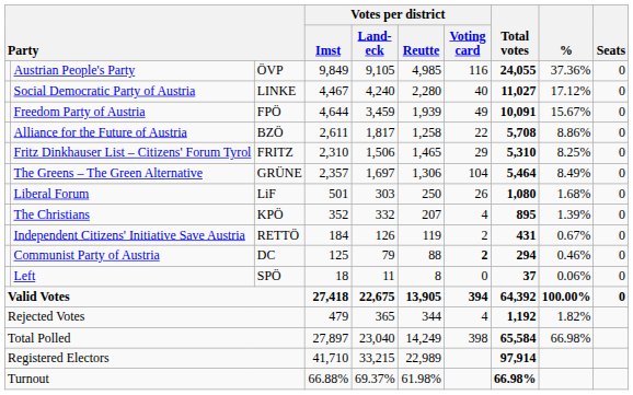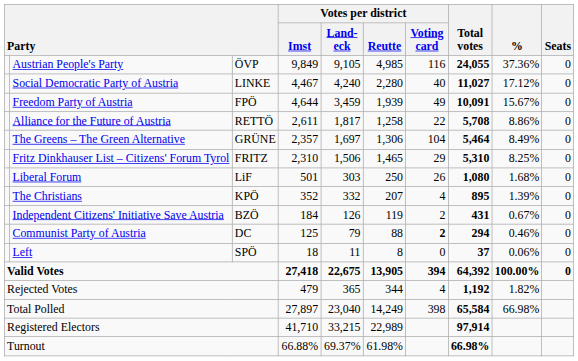 <table class="wikitable" border="1" style="text-align:right;">
 <tr>
 <th style="text-align:left;" valign=bottom rowspan=2 colspan=3>Party</th>
 <th colspan=4>Votes per district</th>
 <th align=center valign=bottom rowspan=2 width="50">Total<br>votes</th>
 <th align=center valign=bottom rowspan=2 width="50">%</th>
 <th align=center valign=bottom rowspan=2>Seats</th>
 </tr>
 <tr>
 <th align=center valign=bottom width="50"><a href='#'>Imst</a></th>
 <th align=center valign=bottom width="50"><a href='#'>Land-<br>eck</a></th>
 <th align=center valign=bottom width="50"><a href='#'>Reutte</a></th>
 <th align=center valign=bottom width="50"><a href='#'>Voting<br>card</a></th>
 </tr>
 <tr>
 <td></td>
 <td align=left><a href='#'>Austrian People's Party</a></td>
 <td align=left>ÖVP</td>
 <td>9,849</td>
 <td>9,105</td>
 <td>4,985</td>
 <td>116</td>
 <td><strong>24,055</strong></td>
 <td>37.36%</td>
 <td>0</td>
 </tr>
 <tr>
 <td></td>
 <td align=left><a href='#'>Social Democratic Party of Austria</a></td>
 <td align=left>LINKE</td>
 <td>4,467</td>
 <td>4,240</td>
 <td>2,280</td>
 <td>40</td>
 <td><strong>11,027</strong></td>
 <td>17.12%</td>
 <td>0</td>
 </tr>
 <tr>
 <td></td>
 <td align=left><a href='#'>Freedom Party of Austria</a></td>
 <td align=left>FPÖ</td>
 <td>4,644</td>
 <td>3,459</td>
 <td>1,939</td>
 <td>49</td>
 <td><strong>10,091</strong></td>
 <td>15.67%</td>
 <td>0</td>
 </tr>
 <tr>
 <td></td>
 <td align=left><a href='#'>Alliance for the Future of Austria</a></td>
-<td align=left>BZÖ</td>
+<td align=left>RETTÖ</td>
 <td>2,611</td>
 <td>1,817</td>
 <td>1,258</td>
 <td>22</td>
 <td><strong>5,708</strong></td>
 <td>8.86%</td>
+<td>0</td>
+</tr>
+<tr>
+<td></td>
+<td align=left style="white-space: nowrap;"><a href='#'>The Greens – The Green Alternative</a></td>
+<td align=left>GRÜNE</td>
+<td>2,357</td>
+<td>1,697</td>
+<td>1,306</td>
+<td>104</td>
+<td><strong>5,464</strong></td>
+<td>8.49%</td>
 <td>0</td>
 </tr>
 <tr>
 <td></td>
 <td align=left><a href='#'>Fritz Dinkhauser List – Citizens' Forum Tyrol </a></td>
 <td align=left>FRITZ</td>
 <td>2,310</td>
 <td>1,506</td>
 <td>1,465</td>
 <td>29</td>
 <td><strong>5,310</strong></td>
 <td>8.25%</td>
-<td>0</td>
-</tr>
-<tr>
-<td></td>
-<td align=left style="white-space: nowrap;"><a href='#'>The Greens – The Green Alternative</a></td>
-<td align=left>GRÜNE</td>
-<td>2,357</td>
-<td>1,697</td>
-<td>1,306</td>
-<td>104</td>
-<td><strong>5,464</strong></td>
-<td>8.49%</td>
 <td>0</td>
 </tr>
 <tr>
 <td></td>
 <td align=left><a href='#'>Liberal Forum</a></td>
 <td align=left>LiF</td>
 <td>501</td>
 <td>303</td>
 <td>250</td>
 <td>26</td>
 <td><strong>1,080</strong></td>
 <td>1.68%</td>
 <td>0</td>
 </tr>
 <tr>
 <td></td>
 <td align=left><a href='#'>The Christians</a></td>
 <td align=left>KPÖ</td>
 <td>352</td>
 <td>332</td>
 <td>207</td>
 <td>4</td>
 <td><strong>895</strong></td>
 <td>1.39%</td>
 <td>0</td>
 </tr>
 <tr>
 <td></td>
 <td align=left><a href='#'>Independent Citizens' Initiative Save Austria</a></td>
-<td align=left>RETTÖ</td>
+<td align=left>BZÖ</td>
 <td>184</td>
 <td>126</td>
 <td>119</td>
 <td>2</td>
 <td><strong>431</strong></td>
 <td>0.67%</td>
 <td>0</td>
 </tr>
 <tr>
 <td></td>
 <td align=left><a href='#'>Communist Party of Austria</a></td>
 <td align=left>DC</td>
 <td>125</td>
 <td>79</td>
 <td>88</td>
 <td><strong>2</strong></td>
 <td><strong>294</strong></td>
 <td>0.46%</td>
 <td>0</td>
 </tr>
 <tr>
 <td></td>
 <td align=left><a href='#'>Left</a></td>
 <td align=left>SPÖ</td>
 <td>18</td>
 <td>11</td>
 <td>8</td>
 <td>0</td>
 <td><strong>37</strong></td>
 <td>0.06%</td>
 <td>0</td>
 </tr>
 <tr style="font-weight:bold">
 <td align=left colspan=3>Valid Votes</td>
 <td>27,418</td>
 <td>22,675</td>
 <td>13,905</td>
 <td>394</td>
 <td>64,392</td>
 <td>100.00%</td>
 <td>0</td>
 </tr>
 <tr>
 <td align=left colspan=3>Rejected Votes</td>
 <td>479</td>
 <td>365</td>
 <td>344</td>
 <td>4</td>
 <td><strong>1,192</strong></td>
 <td>1.82%</td>
 <td></td>
 </tr>
 <tr>
 <td align=left colspan=3>Total Polled</td>
 <td>27,897</td>
 <td>23,040</td>
 <td>14,249</td>
 <td>398</td>
 <td><strong>65,584</strong></td>
 <td>66.98%</td>
 <td></td>
 </tr>
 <tr>
 <td align=left colspan=3>Registered Electors</td>
 <td>41,710</td>
 <td>33,215</td>
 <td>22,989</td>
 <td></td>
 <td><strong>97,914</strong></td>
 <td></td>
 <td></td>
 </tr>
 <tr>
 <td align=left colspan=3>Turnout</td>
 <td>66.88%</td>
 <td>69.37%</td>
 <td>61.98%</td>
 <td></td>
 <td><strong>66.98%</strong></td>
 <td></td>
 <td></td>
 </tr>
 </table>
